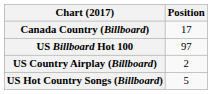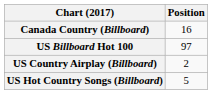 <table class="wikitable sortable plainrowheaders" style="text-align:center">
 <tr>
 <th scope="col">Chart (2017)</th>
 <th scope="col">Position</th>
 </tr>
 <tr>
 <th scope="row">Canada Country (<em>Billboard</em>)</th>
-<td>17</td>
+<td>16</td>
 </tr>
 <tr>
 <th scope="row">US <em>Billboard</em> Hot 100</th>
 <td>97</td>
 </tr>
 <tr>
 <th scope="row">US Country Airplay (<em>Billboard</em>)</th>
 <td>2</td>
 </tr>
 <tr>
 <th scope="row">US Hot Country Songs (<em>Billboard</em>)</th>
 <td>5</td>
 </tr>
 </table>
